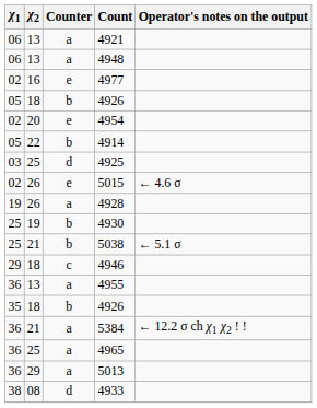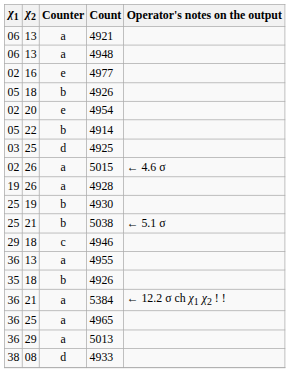 <table class="wikitable" | border=1  style="margin: 1em auto 1em auto">
 <tr>
 <th><em>χ</em><sub>1</sub></th>
 <th><em>χ</em><sub>2</sub></th>
 <th>Counter</th>
 <th>Count</th>
 <th>Operator's notes on the output</th>
 </tr>
 <tr>
 <td>06</td>
 <td>13</td>
 <td align="center">a</td>
 <td>4921</td>
 <td></td>
 </tr>
 <tr>
 <td>06</td>
 <td>13</td>
 <td align="center">a</td>
 <td>4948</td>
 <td></td>
 </tr>
 <tr>
 <td>02</td>
 <td>16</td>
 <td align="center">e</td>
 <td>4977</td>
 <td></td>
 </tr>
 <tr>
 <td>05</td>
 <td>18</td>
 <td align="center">b</td>
 <td>4926</td>
 <td></td>
 </tr>
 <tr>
 <td>02</td>
 <td>20</td>
 <td align="center">e</td>
 <td>4954</td>
 <td></td>
 </tr>
 <tr>
 <td>05</td>
 <td>22</td>
 <td align="center">b</td>
 <td>4914</td>
 <td></td>
 </tr>
 <tr>
 <td>03</td>
 <td>25</td>
 <td align="center">d</td>
 <td>4925</td>
 <td></td>
 </tr>
 <tr>
 <td>02</td>
 <td>26</td>
-<td align="center">e</td>
+<td align="center">a</td>
 <td>5015</td>
 <td>← 4.6 σ</td>
 </tr>
 <tr>
 <td>19</td>
 <td>26</td>
 <td align="center">a</td>
 <td>4928</td>
 <td></td>
 </tr>
 <tr>
 <td>25</td>
 <td>19</td>
 <td align="center">b</td>
 <td>4930</td>
 <td></td>
 </tr>
 <tr>
 <td>25</td>
 <td>21</td>
 <td align="center">b</td>
 <td>5038</td>
 <td>← 5.1 σ</td>
 </tr>
 <tr>
 <td>29</td>
 <td>18</td>
 <td align="center">c</td>
 <td>4946</td>
 <td></td>
 </tr>
 <tr>
 <td>36</td>
 <td>13</td>
 <td align="center">a</td>
 <td>4955</td>
 <td></td>
 </tr>
 <tr>
 <td>35</td>
 <td>18</td>
 <td align="center">b</td>
 <td>4926</td>
 <td></td>
 </tr>
 <tr>
 <td>36</td>
 <td>21</td>
 <td align="center">a</td>
 <td>5384</td>
 <td>← 12.2 σ ch <em>χ</em><sub>1</sub> <em>χ</em><sub>2</sub>  ! !</td>
 </tr>
 <tr>
 <td>36</td>
 <td>25</td>
 <td align="center">a</td>
 <td>4965</td>
 <td></td>
 </tr>
 <tr>
 <td>36</td>
 <td>29</td>
 <td align="center">a</td>
 <td>5013</td>
 <td></td>
 </tr>
 <tr>
 <td>38</td>
 <td>08</td>
 <td align="center">d</td>
 <td>4933</td>
 <td></td>
 </tr>
 <tr>
 </tr>
 </table>
